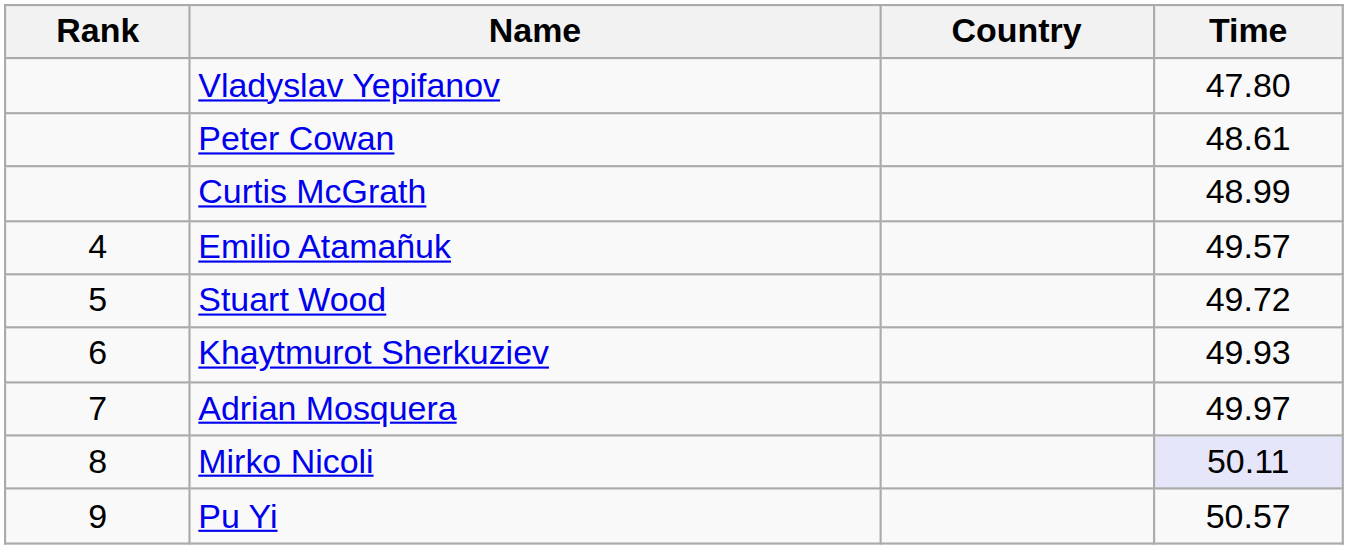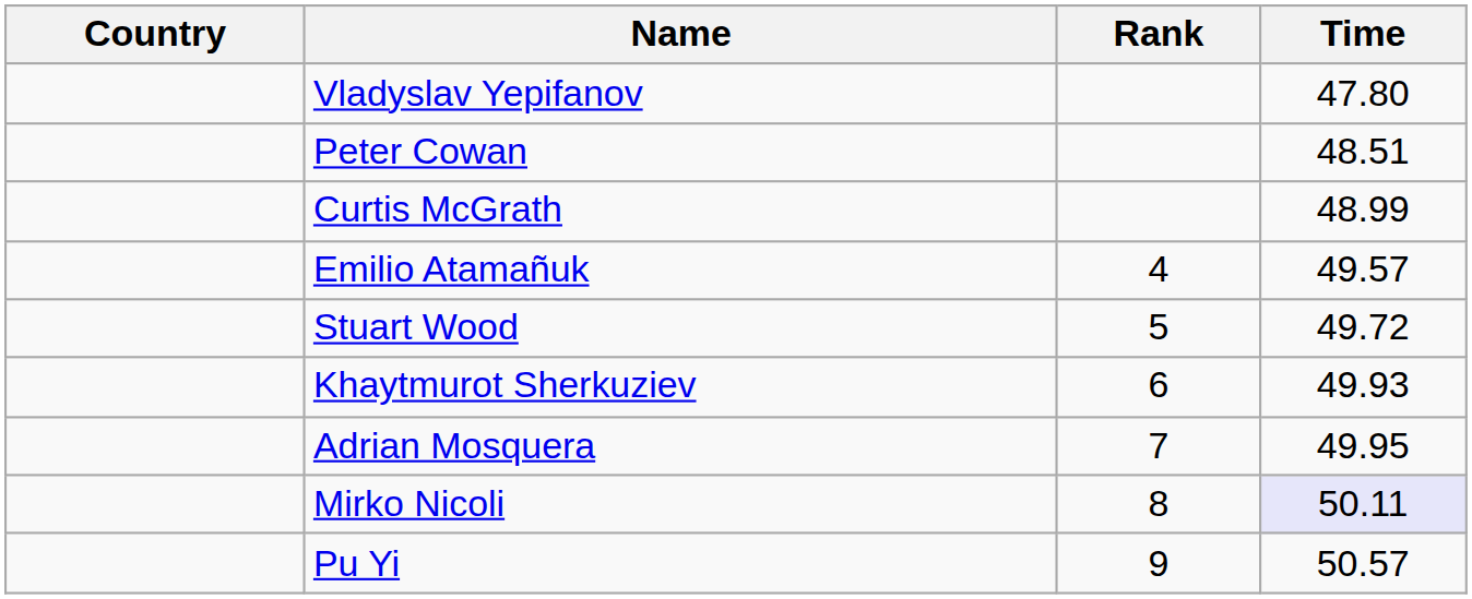 <table class="wikitable" style="text-align:center;width: 50%">
 <tr>
+<th>Country</th>
+<th>Name</th>
 <th>Rank</th>
-<th>Name</th>
-<th>Country</th>
 <th>Time</th>
 </tr>
 <tr>
+<td align="left"></td>
+<td align="left"><a href='#'>Vladyslav Yepifanov</a></td>
 <td></td>
-<td align="left"><a href='#'>Vladyslav Yepifanov</a></td>
-<td align="left"></td>
 <td>47.80</td>
 </tr>
 <tr>
+<td align="left"></td>
+<td align="left"><a href='#'>Peter Cowan</a></td>
 <td></td>
-<td align="left"><a href='#'>Peter Cowan</a></td>
-<td align="left"></td>
-<td>48.61</td>
+<td>48.51</td>
 </tr>
 <tr>
+<td align="left"></td>
+<td align="left"><a href='#'>Curtis McGrath</a></td>
 <td></td>
-<td align="left"><a href='#'>Curtis McGrath</a></td>
-<td align="left"></td>
 <td>48.99</td>
 </tr>
 <tr>
+<td align="left"></td>
+<td align="left"><a href='#'>Emilio Atamañuk</a></td>
 <td>4</td>
-<td align="left"><a href='#'>Emilio Atamañuk</a></td>
-<td align="left"></td>
 <td>49.57</td>
 </tr>
 <tr>
+<td align="left"></td>
+<td align="left"><a href='#'>Stuart Wood</a></td>
 <td>5</td>
-<td align="left"><a href='#'>Stuart Wood</a></td>
-<td align="left"></td>
 <td>49.72</td>
 </tr>
 <tr>
+<td align="left"></td>
+<td align="left"><a href='#'>Khaytmurot Sherkuziev</a></td>
 <td>6</td>
-<td align="left"><a href='#'>Khaytmurot Sherkuziev</a></td>
-<td align="left"></td>
 <td>49.93</td>
 </tr>
 <tr>
+<td align="left"></td>
+<td align="left"><a href='#'>Adrian Mosquera</a></td>
 <td>7</td>
-<td align="left"><a href='#'>Adrian Mosquera</a></td>
-<td align="left"></td>
-<td>49.97</td>
+<td>49.95</td>
 </tr>
 <tr>
+<td align="left"></td>
+<td align="left"><a href='#'>Mirko Nicoli</a></td>
 <td>8</td>
-<td align="left"><a href='#'>Mirko Nicoli</a></td>
-<td align="left"></td>
 <td style="background: lavender;">50.11</td>
 </tr>
 <tr>
+<td align="left"></td>
+<td align="left"><a href='#'>Pu Yi</a></td>
 <td>9</td>
-<td align="left"><a href='#'>Pu Yi</a></td>
-<td align="left"></td>
 <td>50.57</td>
 </tr>
 </table>
